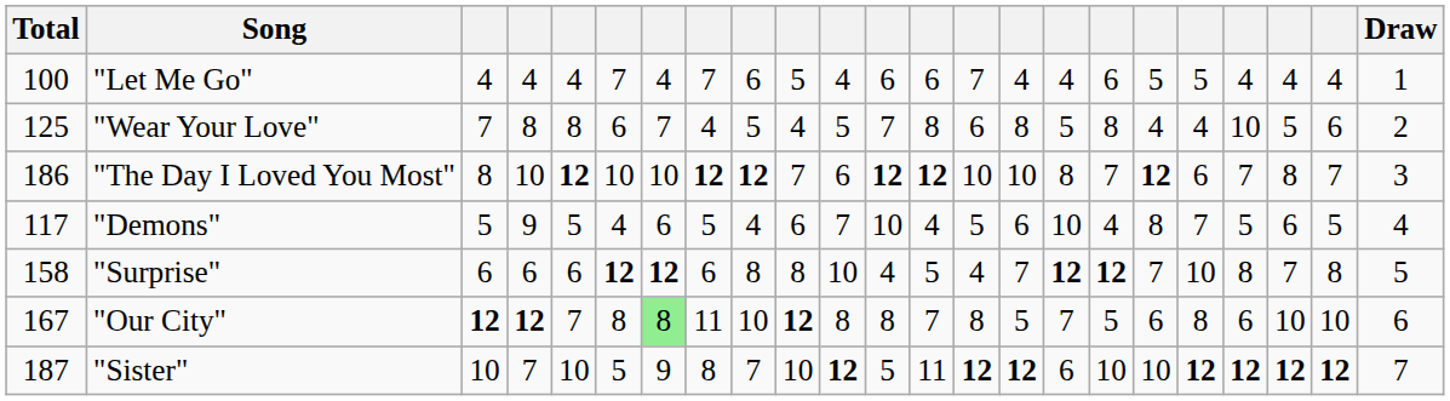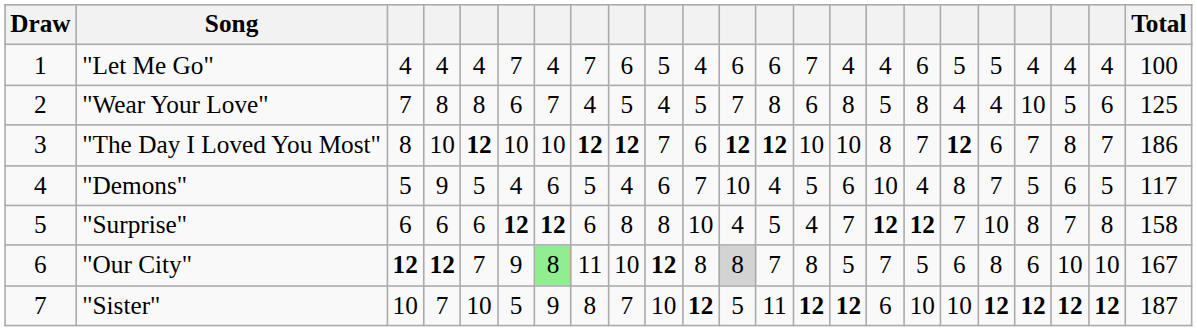 <table class="wikitable collapsible" style="margin: 1em auto 1em auto; text-align:center;">
 <tr>
-<th>Total</th>
+<th>Draw</th>
 <th>Song</th>
 <th><br><small></small></th>
 <th><br><small></small></th>
 <th><br><small></small></th>
 <th><br><small></small></th>
 <th><br><small></small></th>
 <th><br><small></small></th>
 <th><br><small></small></th>
 <th><br><small></small></th>
 <th><br><small></small></th>
 <th><br><small></small></th>
 <th><br><small></small></th>
 <th><br><small></small></th>
 <th><br><small></small></th>
 <th><br><small></small></th>
 <th><br><small></small></th>
 <th><br><small></small></th>
 <th><br><small></small></th>
 <th><br><small></small></th>
 <th><br><small></small></th>
 <th><br><small></small></th>
-<th>Draw</th>
+<th>Total</th>
 </tr>
 <tr>
-<td>100</td>
+<td>1</td>
 <td align="left">"Let Me Go"</td>
 <td>4</td>
 <td>4</td>
 <td>4</td>
 <td>7</td>
 <td>4</td>
 <td>7</td>
 <td>6</td>
 <td>5</td>
 <td>4</td>
 <td>6</td>
 <td>6</td>
 <td>7</td>
 <td>4</td>
 <td>4</td>
 <td>6</td>
 <td>5</td>
 <td>5</td>
 <td>4</td>
 <td>4</td>
 <td>4</td>
-<td>1</td>
+<td>100</td>
 </tr>
 <tr>
-<td>125</td>
+<td>2</td>
 <td align="left">"Wear Your Love"</td>
 <td>7</td>
 <td>8</td>
 <td>8</td>
 <td>6</td>
 <td>7</td>
 <td>4</td>
 <td>5</td>
 <td>4</td>
 <td>5</td>
 <td>7</td>
 <td>8</td>
 <td>6</td>
 <td>8</td>
 <td>5</td>
 <td>8</td>
 <td>4</td>
 <td>4</td>
 <td>10</td>
 <td>5</td>
 <td>6</td>
-<td>2</td>
+<td>125</td>
 </tr>
 <tr>
-<td>186</td>
+<td>3</td>
 <td align="left">"The Day I Loved You Most"</td>
 <td>8</td>
 <td>10</td>
 <td><strong>12</strong></td>
 <td>10</td>
 <td>10</td>
 <td><strong>12</strong></td>
 <td><strong>12</strong></td>
 <td>7</td>
 <td>6</td>
 <td><strong>12</strong></td>
 <td><strong>12</strong></td>
 <td>10</td>
 <td>10</td>
 <td>8</td>
 <td>7</td>
 <td><strong>12</strong></td>
 <td>6</td>
 <td>7</td>
 <td>8</td>
 <td>7</td>
-<td>3</td>
+<td>186</td>
 </tr>
 <tr>
-<td>117</td>
+<td>4</td>
 <td align="left">"Demons"</td>
 <td>5</td>
 <td>9</td>
 <td>5</td>
 <td>4</td>
 <td>6</td>
 <td>5</td>
 <td>4</td>
 <td>6</td>
 <td>7</td>
 <td>10</td>
 <td>4</td>
 <td>5</td>
 <td>6</td>
 <td>10</td>
 <td>4</td>
 <td>8</td>
 <td>7</td>
 <td>5</td>
 <td>6</td>
 <td>5</td>
-<td>4</td>
+<td>117</td>
 </tr>
 <tr>
-<td>158</td>
+<td>5</td>
 <td align="left">"Surprise"</td>
 <td>6</td>
 <td>6</td>
 <td>6</td>
 <td><strong>12</strong></td>
 <td><strong>12</strong></td>
 <td>6</td>
 <td>8</td>
 <td>8</td>
 <td>10</td>
 <td>4</td>
 <td>5</td>
 <td>4</td>
 <td>7</td>
 <td><strong>12</strong></td>
 <td><strong>12</strong></td>
 <td>7</td>
 <td>10</td>
 <td>8</td>
 <td>7</td>
 <td>8</td>
-<td>5</td>
+<td>158</td>
 </tr>
 <tr>
-<td>167</td>
+<td>6</td>
 <td align="left">"Our City"</td>
 <td><strong>12</strong></td>
 <td><strong>12</strong></td>
 <td>7</td>
-<td>8</td>
+<td>9</td>
 <td style="background: lightgreen;">8</td>
 <td>11</td>
 <td>10</td>
 <td><strong>12</strong></td>
 <td>8</td>
-<td>8</td>
+<td style="background: lightgrey;">8</td>
 <td>7</td>
 <td>8</td>
 <td>5</td>
 <td>7</td>
 <td>5</td>
 <td>6</td>
 <td>8</td>
 <td>6</td>
 <td>10</td>
 <td>10</td>
-<td>6</td>
+<td>167</td>
 </tr>
 <tr>
-<td>187</td>
+<td>7</td>
 <td align="left">"Sister"</td>
 <td>10</td>
 <td>7</td>
 <td>10</td>
 <td>5</td>
 <td>9</td>
 <td>8</td>
 <td>7</td>
 <td>10</td>
 <td><strong>12</strong></td>
 <td>5</td>
 <td>11</td>
 <td><strong>12</strong></td>
 <td><strong>12</strong></td>
 <td>6</td>
 <td>10</td>
 <td>10</td>
 <td><strong>12</strong></td>
 <td><strong>12</strong></td>
 <td><strong>12</strong></td>
 <td><strong>12</strong></td>
-<td>7</td>
+<td>187</td>
 </tr>
 </table>
